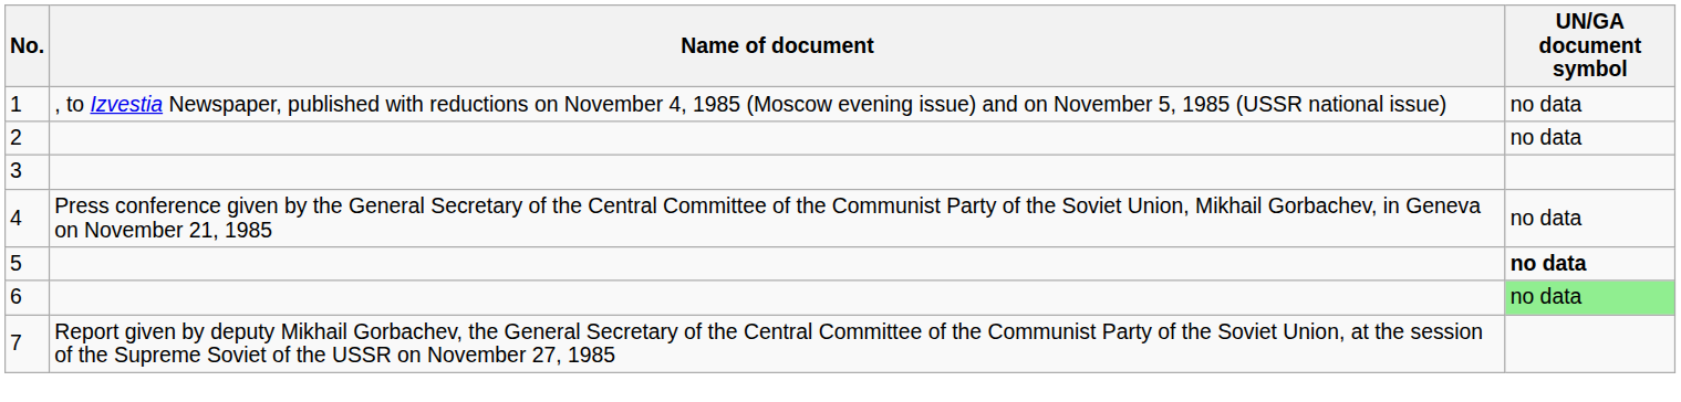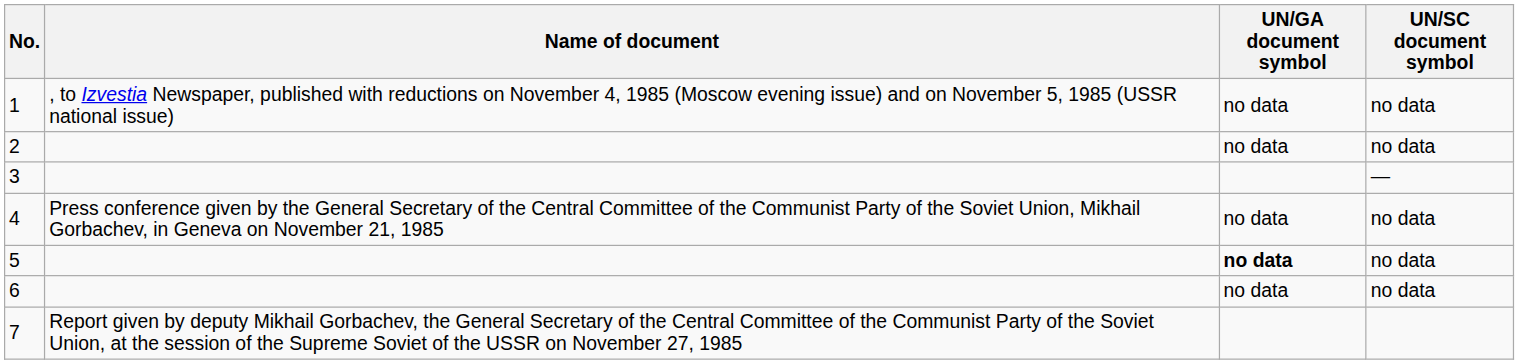 <table class="wikitable">
 <tr>
 <th>No.</th>
 <th>Name of document</th>
 <th>UN/GA<br>document symbol</th>
+<th>UN/SC<br>document symbol</th>
 </tr>
 <tr>
 <td>1</td>
 <td>, to <em><a href='#'>Izvestia</a></em> Newspaper, published with reductions on November 4, 1985 (Moscow evening issue) and on November 5, 1985 (USSR national issue)</td>
+<td>no data</td>
 <td>no data</td>
 </tr>
 <tr>
 <td>2</td>
 <td></td>
 <td>no data</td>
+<td>no data</td>
 </tr>
 <tr>
 <td>3</td>
 <td></td>
 <td></td>
+<td>—</td>
 </tr>
 <tr>
 <td>4</td>
 <td>Press conference given by the General Secretary of the Central Committee of the Communist Party of the Soviet Union, Mikhail Gorbachev, in Geneva on November 21, 1985</td>
+<td>no data</td>
 <td>no data</td>
 </tr>
 <tr>
 <td>5</td>
 <td></td>
 <td><strong>no data</strong></td>
+<td>no data</td>
 </tr>
 <tr>
 <td>6</td>
 <td></td>
-<td style="background: lightgreen;">no data</td>
+<td>no data</td>
+<td>no data</td>
 </tr>
 <tr>
 <td>7</td>
 <td>Report given by deputy Mikhail Gorbachev, the General Secretary of the Central Committee of the Communist Party of the Soviet Union, at the session of the Supreme Soviet of the USSR on November 27, 1985</td>
 <td></td>
+<td></td>
 </tr>
 </table>
